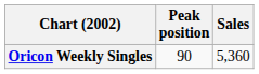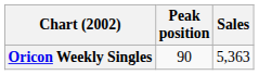 <table class="wikitable plainrowheaders">
 <tr>
 <th scope="col">Chart (2002)</th>
 <th scope="col">Peak<br>position</th>
 <th scope="col">Sales</th>
 </tr>
 <tr>
 <th scope="row"><a href='#'>Oricon</a> Weekly Singles</th>
 <td align="center">90</td>
-<td align="center">5,360</td>
+<td align="center">5,363</td>
 </tr>
 </table>
